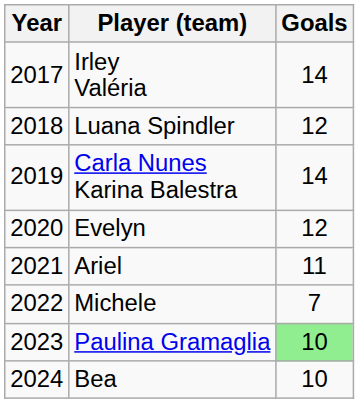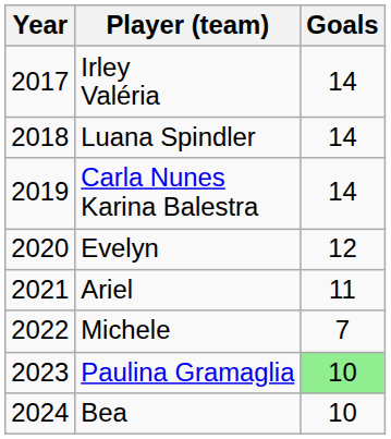 <table class="wikitable">
 <tr>
 <th>Year</th>
 <th>Player (team)</th>
 <th>Goals</th>
 </tr>
 <tr>
 <td>2017</td>
 <td>Irley  <br> Valéria </td>
 <td align="center">14</td>
 </tr>
 <tr>
 <td>2018</td>
 <td>Luana Spindler </td>
-<td align="center">12</td>
+<td align="center">14</td>
 </tr>
 <tr>
 <td>2019</td>
 <td><a href='#'>Carla Nunes</a>  <br> Karina Balestra </td>
 <td align="center">14</td>
 </tr>
 <tr>
 <td>2020</td>
 <td>Evelyn </td>
 <td align="center">12</td>
 </tr>
 <tr>
 <td>2021</td>
 <td>Ariel </td>
 <td align="center">11</td>
 </tr>
 <tr>
 <td>2022</td>
 <td>Michele </td>
 <td align="center">7</td>
 </tr>
 <tr>
 <td>2023</td>
 <td> <a href='#'>Paulina Gramaglia</a> </td>
 <td align="center" style="background: lightgreen;">10</td>
 </tr>
 <tr>
 <td>2024</td>
 <td>Bea </td>
 <td align="center">10</td>
 </tr>
 </table>
